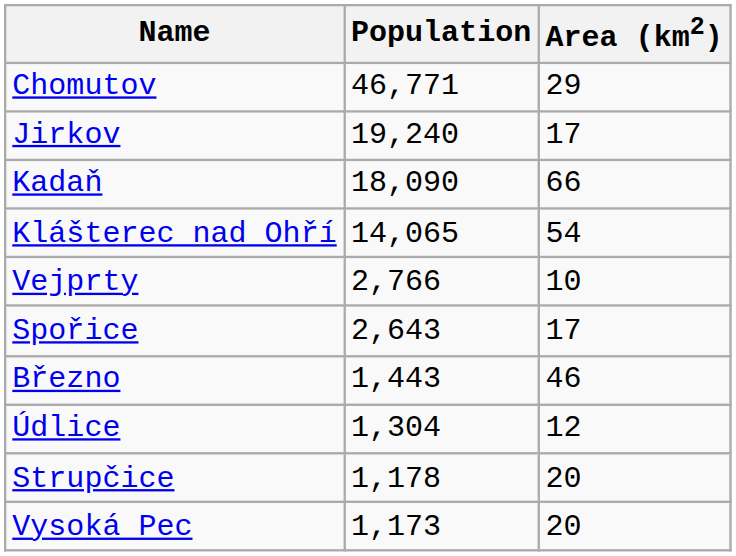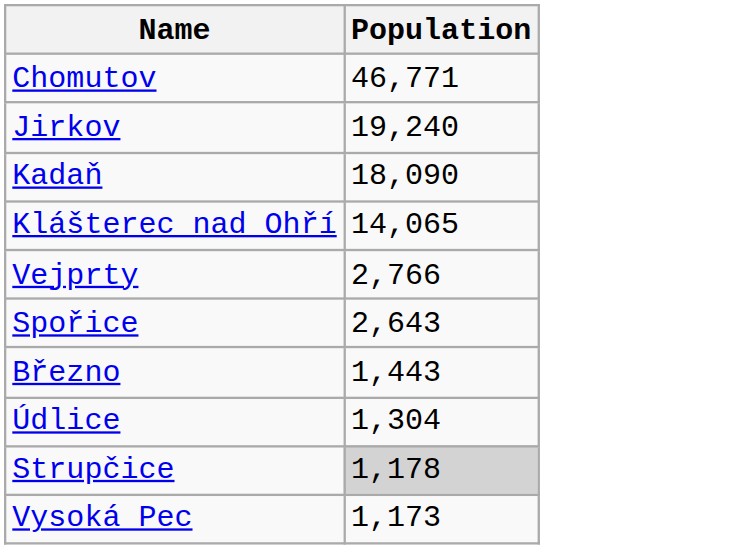 <table class="wikitable sortable">
 <tr>
 <th>Name</th>
 <th>Population</th>
-<th>Area (km<sup>2</sup>)</th>
 </tr>
 <tr>
 <td><a href='#'>Chomutov</a></td>
 <td>46,771</td>
-<td>29</td>
 </tr>
 <tr>
 <td><a href='#'>Jirkov</a></td>
 <td>19,240</td>
-<td>17</td>
 </tr>
 <tr>
 <td><a href='#'>Kadaň</a></td>
 <td>18,090</td>
-<td>66</td>
 </tr>
 <tr>
 <td><a href='#'>Klášterec nad Ohří</a></td>
 <td>14,065</td>
-<td>54</td>
 </tr>
 <tr>
 <td><a href='#'>Vejprty</a></td>
 <td>2,766</td>
-<td>10</td>
 </tr>
 <tr>
 <td><a href='#'>Spořice</a></td>
 <td>2,643</td>
-<td>17</td>
 </tr>
 <tr>
 <td><a href='#'>Březno</a></td>
 <td>1,443</td>
-<td>46</td>
 </tr>
 <tr>
 <td><a href='#'>Údlice</a></td>
 <td>1,304</td>
-<td>12</td>
 </tr>
 <tr>
 <td><a href='#'>Strupčice</a></td>
-<td>1,178</td>
-<td>20</td>
+<td style="background: lightgrey;">1,178</td>
 </tr>
 <tr>
 <td><a href='#'>Vysoká Pec</a></td>
 <td>1,173</td>
-<td>20</td>
 </tr>
 </table>
